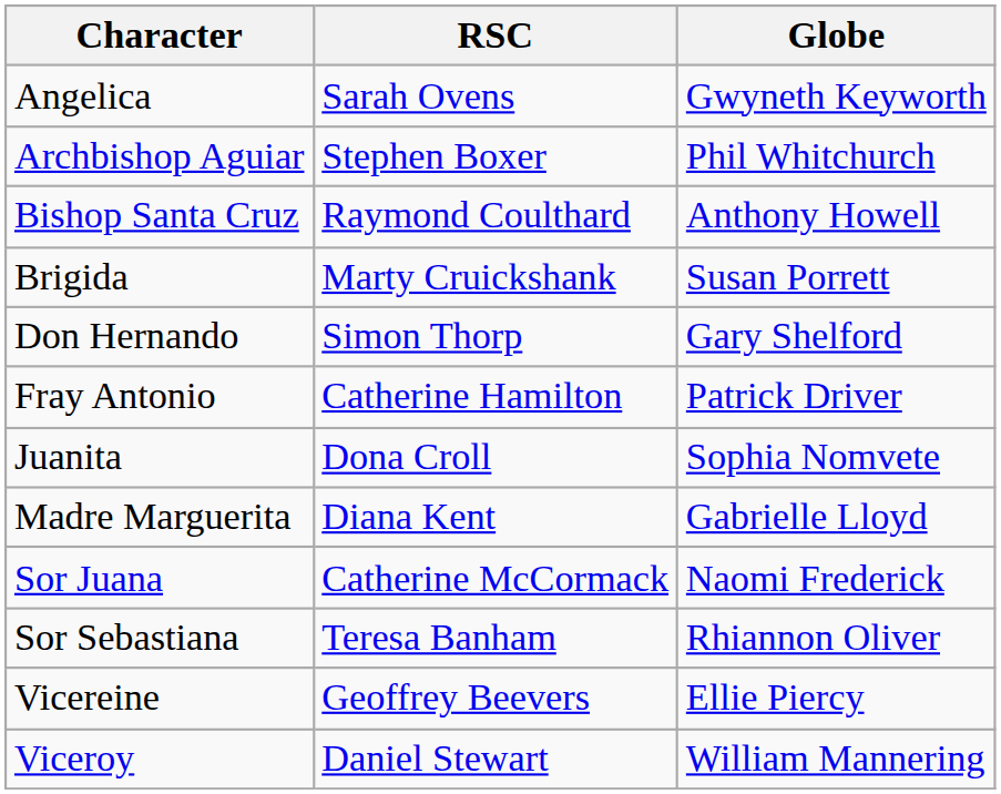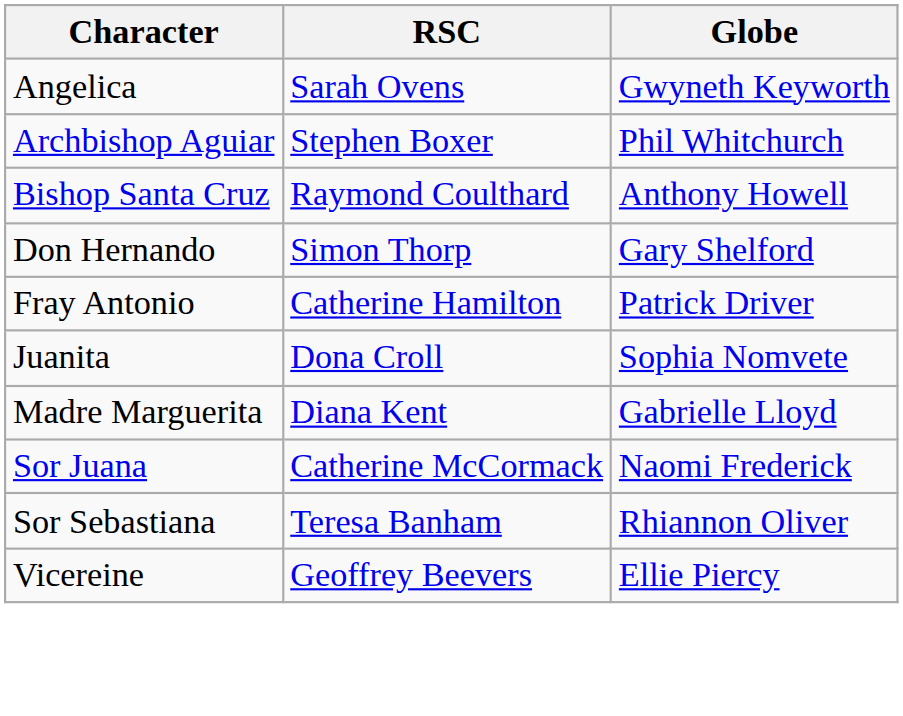 <table class="wikitable">
 <tr>
 <th>Character</th>
 <th>RSC</th>
 <th>Globe</th>
 </tr>
 <tr>
 <td>Angelica</td>
 <td><a href='#'>Sarah Ovens</a></td>
 <td><a href='#'>Gwyneth Keyworth</a></td>
 </tr>
 <tr>
 <td><a href='#'>Archbishop Aguiar</a></td>
 <td><a href='#'>Stephen Boxer</a></td>
 <td><a href='#'>Phil Whitchurch</a></td>
 </tr>
 <tr>
 <td><a href='#'>Bishop Santa Cruz</a></td>
 <td><a href='#'>Raymond Coulthard</a></td>
 <td><a href='#'>Anthony Howell</a></td>
-</tr>
-<tr>
-<td>Brigida</td>
-<td><a href='#'>Marty Cruickshank</a></td>
-<td><a href='#'>Susan Porrett</a></td>
 </tr>
 <tr>
 <td>Don Hernando</td>
 <td><a href='#'>Simon Thorp</a></td>
 <td><a href='#'>Gary Shelford</a></td>
 </tr>
 <tr>
 <td>Fray Antonio</td>
 <td><a href='#'>Catherine Hamilton</a></td>
 <td><a href='#'>Patrick Driver</a></td>
 </tr>
 <tr>
 <td>Juanita</td>
 <td><a href='#'>Dona Croll</a></td>
 <td><a href='#'>Sophia Nomvete</a></td>
 </tr>
 <tr>
 <td>Madre Marguerita</td>
 <td><a href='#'>Diana Kent</a></td>
 <td><a href='#'>Gabrielle Lloyd</a></td>
 </tr>
 <tr>
 <td><a href='#'>Sor Juana</a></td>
 <td><a href='#'>Catherine McCormack</a></td>
 <td><a href='#'>Naomi Frederick</a></td>
 </tr>
 <tr>
 <td>Sor Sebastiana</td>
 <td><a href='#'>Teresa Banham</a></td>
 <td><a href='#'>Rhiannon Oliver</a></td>
 </tr>
 <tr>
 <td>Vicereine</td>
 <td><a href='#'>Geoffrey Beevers</a></td>
 <td><a href='#'>Ellie Piercy</a></td>
 </tr>
-<tr>
-<td><a href='#'>Viceroy</a></td>
-<td><a href='#'>Daniel Stewart</a></td>
-<td><a href='#'>William Mannering</a></td>
-</tr>
 </table>
